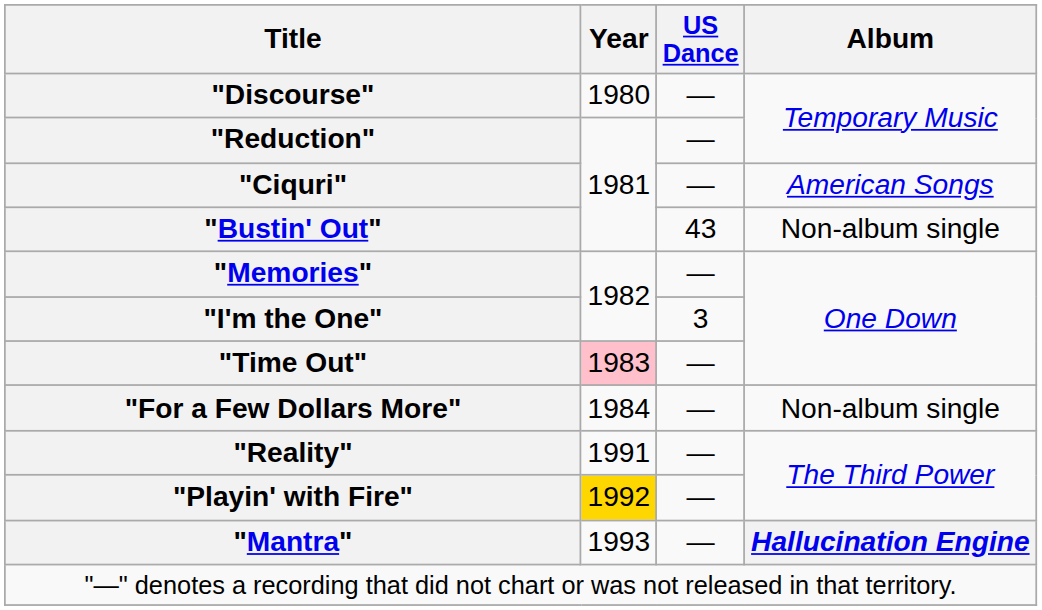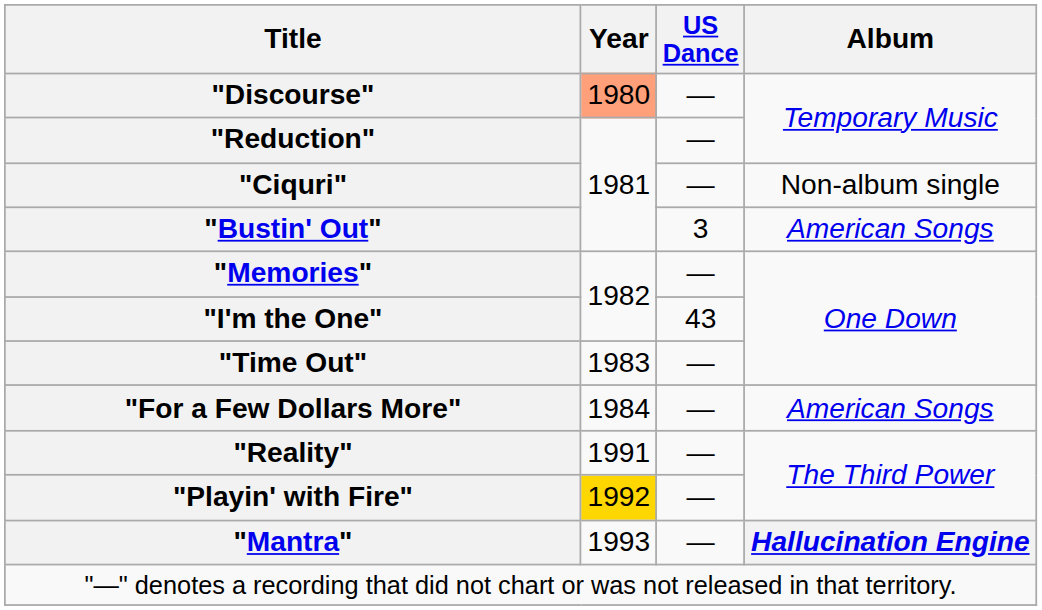 <table class="wikitable plainrowheaders" style="text-align:center;">
 <tr>
 <th scope="col" rowspan="1" style="width:20em;">Title</th>
 <th scope="col" rowspan="1">Year</th>
 <th scope="col" rowspan="1" style="width:3em;font-size:90%;"><a href='#'>US<br>Dance</a><br></th>
 <th scope="col" rowspan="1">Album</th>
 </tr>
 <tr>
 <th scope="row">"Discourse"</th>
-<td>1980</td>
+<td style="background: lightsalmon;">1980</td>
 <td>—</td>
 <td rowspan="2"><em><a href='#'>Temporary Music</a></em></td>
 </tr>
 <tr>
 <th scope="row">"Reduction"</th>
 <td rowspan="3">1981</td>
 <td>—</td>
 </tr>
 <tr>
 <th scope="row">"Ciquri"</th>
 <td>—</td>
-<td><em><a href='#'>American Songs</a></em></td>
+<td>Non-album single</td>
 </tr>
 <tr>
 <th scope="row">"<a href='#'>Bustin' Out</a>"</th>
-<td>43</td>
-<td>Non-album single</td>
+<td>3</td>
+<td><em><a href='#'>American Songs</a></em></td>
 </tr>
 <tr>
 <th scope="row">"<a href='#'>Memories</a>"</th>
 <td rowspan="2">1982</td>
 <td>—</td>
 <td rowspan="3"><em><a href='#'>One Down</a></em></td>
 </tr>
 <tr>
 <th scope="row">"I'm the One"</th>
-<td>3</td>
+<td>43</td>
 </tr>
 <tr>
 <th scope="row">"Time Out"</th>
-<td style="background: pink;">1983</td>
+<td>1983</td>
 <td>—</td>
 </tr>
 <tr>
 <th scope="row">"For a Few Dollars More"</th>
 <td>1984</td>
 <td>—</td>
-<td>Non-album single</td>
+<td><em><a href='#'>American Songs</a></em></td>
 </tr>
 <tr>
 <th scope="row">"Reality"</th>
 <td>1991</td>
 <td>—</td>
 <td rowspan="2"><em><a href='#'>The Third Power</a></em></td>
 </tr>
 <tr>
 <th scope="row">"Playin' with Fire"</th>
 <td style="background: gold;">1992</td>
 <td>—</td>
 </tr>
 <tr>
 <th scope="row">"<a href='#'>Mantra</a>"</th>
 <td>1993</td>
 <td>—</td>
 <th scope="row"><em><a href='#'>Hallucination Engine</a></em></th>
 </tr>
 <tr>
 <td colspan="14" style="font-size:90%">"—" denotes a recording that did not chart or was not released in that territory.</td>
 </tr>
 </table>
